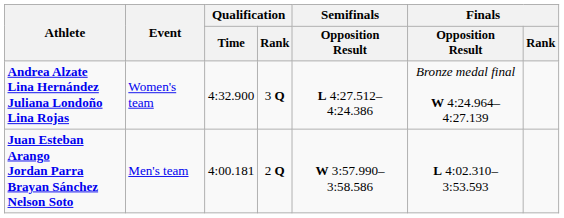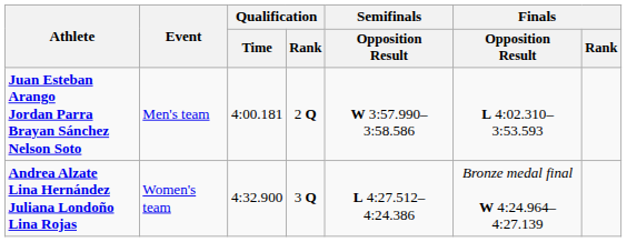 <table class=wikitable style="font-size:90%;">
 <tr>
 <th rowspan=2>Athlete</th>
 <th rowspan=2>Event</th>
 <th colspan=2>Qualification</th>
 <th>Semifinals</th>
 <th colspan=2>Finals</th>
 </tr>
 <tr style="font-size:95%">
 <th>Time</th>
 <th>Rank</th>
 <th>Opposition<br>Result</th>
 <th>Opposition<br>Result</th>
 <th>Rank</th>
 </tr>
 <tr align=center>
+<td align=left><strong><a href='#'>Juan Esteban Arango</a><br><a href='#'>Jordan Parra</a><br><a href='#'>Brayan Sánchez</a><br><a href='#'>Nelson Soto</a></strong></td>
+<td align=left><a href='#'>Men's team</a></td>
+<td>4:00.181</td>
+<td>2 <strong>Q</strong></td>
+<td><br><strong>W</strong> 3:57.990–3:58.586</td>
+<td><br><strong>L</strong> 4:02.310–3:53.593</td>
+<td></td>
+</tr>
+<tr align=center>
 <td align=left><strong><a href='#'>Andrea Alzate</a><br><a href='#'>Lina Hernández</a><br><a href='#'>Juliana Londoño</a><br><a href='#'>Lina Rojas</a></strong></td>
 <td align=left><a href='#'>Women's team</a></td>
 <td>4:32.900</td>
 <td>3 <strong>Q</strong></td>
 <td><br><strong>L</strong> 4:27.512–4:24.386</td>
 <td><em>Bronze medal final</em><br><br><strong>W</strong> 4:24.964–4:27.139</td>
 <td></td>
 </tr>
-<tr align=center>
-<td align=left><strong><a href='#'>Juan Esteban Arango</a><br><a href='#'>Jordan Parra</a><br><a href='#'>Brayan Sánchez</a><br><a href='#'>Nelson Soto</a></strong></td>
-<td align=left><a href='#'>Men's team</a></td>
-<td>4:00.181</td>
-<td>2 <strong>Q</strong></td>
-<td><br><strong>W</strong> 3:57.990–3:58.586</td>
-<td><br><strong>L</strong> 4:02.310–3:53.593</td>
-<td></td>
-</tr>
 </table>
